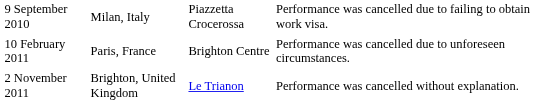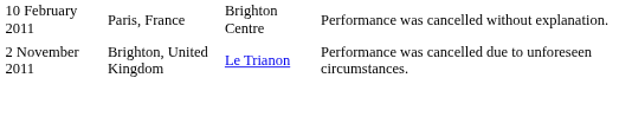 <table cellpadding="2" style="border:0 solid darkgrey; font-size:90%">
 <tr>
 <th style="width:150px;"></th>
 <th style="width:200px;"></th>
 <th style="width:150px;"></th>
 <th style="width:700px;"></th>
 </tr>
 <tr border="0">
 </tr>
 <tr>
-<td>9 September 2010</td>
-<td>Milan, Italy</td>
-<td>Piazzetta Crocerossa</td>
-<td>Performance was cancelled due to failing to obtain work visa.</td>
-</tr>
-<tr>
 <td>10 February 2011</td>
 <td>Paris, France</td>
 <td>Brighton Centre</td>
-<td>Performance was cancelled due to unforeseen circumstances.</td>
+<td>Performance was cancelled without explanation.</td>
 </tr>
 <tr>
 <td>2 November 2011</td>
 <td>Brighton, United Kingdom</td>
 <td><a href='#'>Le Trianon</a></td>
-<td>Performance was cancelled without explanation.</td>
+<td>Performance was cancelled due to unforeseen circumstances.</td>
 </tr>
 </table>
